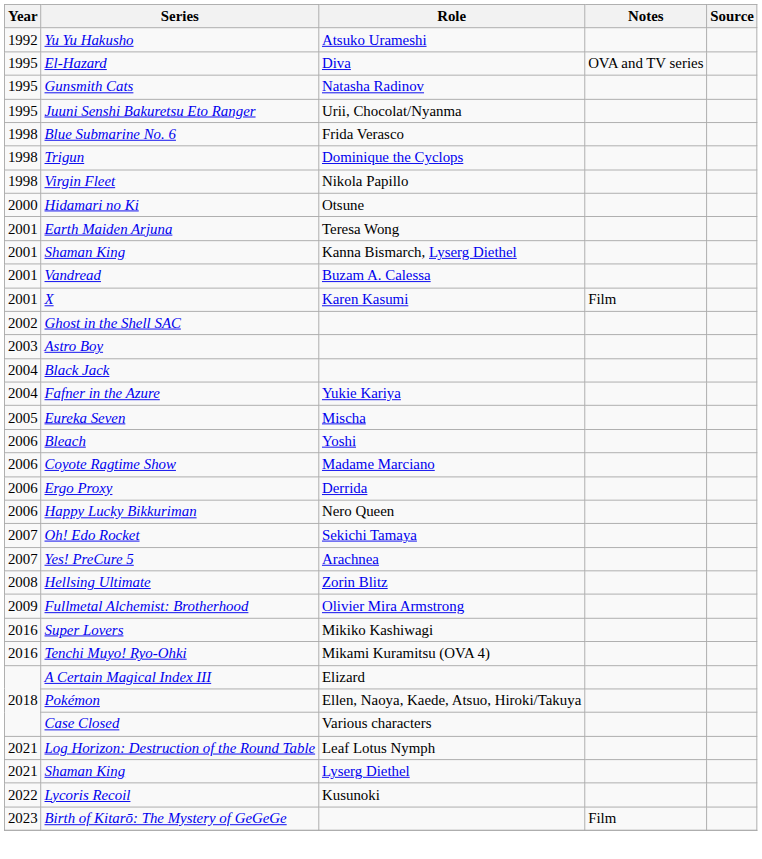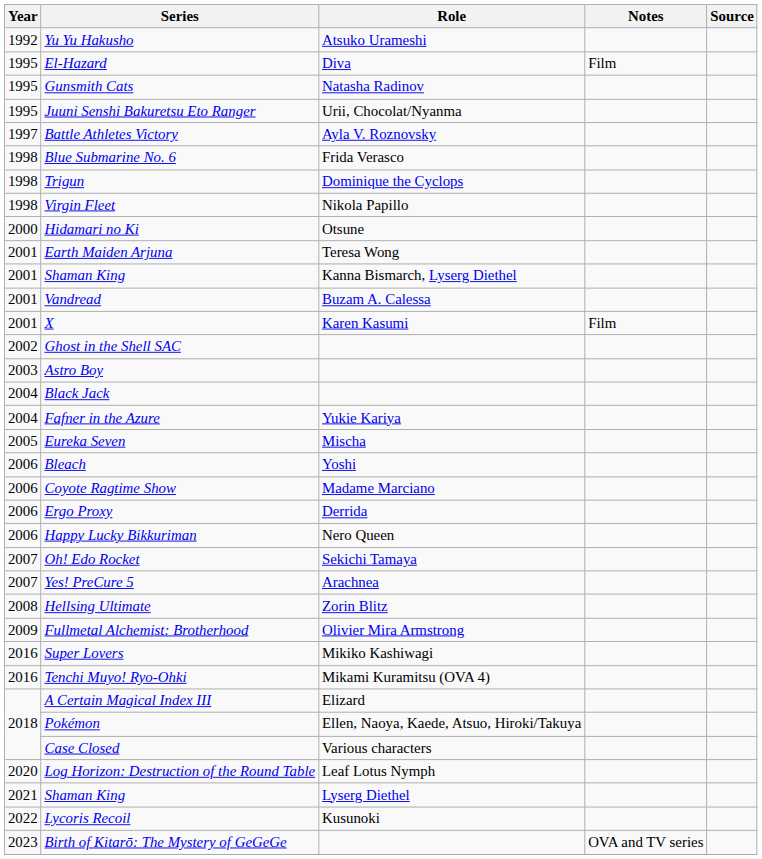 <table class="wikitable sortable plainrowheaders">
 <tr>
 <th>Year</th>
 <th>Series</th>
 <th>Role</th>
 <th class="unsortable">Notes</th>
 <th class="unsortable">Source</th>
 </tr>
 <tr>
 <td>1992</td>
 <td><em><a href='#'>Yu Yu Hakusho</a></em></td>
 <td><a href='#'>Atsuko Urameshi</a></td>
 <td> </td>
 <td> </td>
 </tr>
 <tr>
 <td>1995</td>
 <td><em><a href='#'>El-Hazard</a></em></td>
 <td><a href='#'>Diva</a></td>
-<td>OVA and TV series</td>
+<td>Film</td>
 <td></td>
 </tr>
 <tr>
 <td>1995</td>
 <td><em><a href='#'>Gunsmith Cats</a></em></td>
 <td><a href='#'>Natasha Radinov</a></td>
 <td> </td>
 <td> </td>
 </tr>
 <tr>
 <td>1995</td>
 <td><em><a href='#'>Juuni Senshi Bakuretsu Eto Ranger</a></em></td>
 <td>Urii, Chocolat/Nyanma</td>
+<td> </td>
+<td> </td>
+</tr>
+<tr>
+<td>1997</td>
+<td><em><a href='#'>Battle Athletes Victory</a></em></td>
+<td><a href='#'>Ayla V. Roznovsky</a></td>
 <td> </td>
 <td> </td>
 </tr>
 <tr>
 <td>1998</td>
 <td><em><a href='#'>Blue Submarine No. 6</a></em></td>
 <td>Frida Verasco</td>
 <td> </td>
 <td> </td>
 </tr>
 <tr>
 <td>1998</td>
 <td><em><a href='#'>Trigun</a></em></td>
 <td><a href='#'>Dominique the Cyclops</a></td>
 <td> </td>
 <td></td>
 </tr>
 <tr>
 <td>1998</td>
 <td><em><a href='#'>Virgin Fleet</a></em></td>
 <td>Nikola Papillo</td>
 <td> </td>
 <td> </td>
 </tr>
 <tr>
 <td>2000</td>
 <td><em><a href='#'>Hidamari no Ki</a></em></td>
 <td>Otsune</td>
 <td> </td>
 <td> </td>
 </tr>
 <tr>
 <td>2001</td>
 <td><em><a href='#'>Earth Maiden Arjuna</a></em></td>
 <td>Teresa Wong</td>
 <td> </td>
 <td> </td>
 </tr>
 <tr>
 <td>2001</td>
 <td><em><a href='#'>Shaman King</a></em></td>
 <td>Kanna Bismarch, <a href='#'>Lyserg Diethel</a></td>
 <td> </td>
 <td> </td>
 </tr>
 <tr>
 <td>2001</td>
 <td><em><a href='#'>Vandread</a></em></td>
 <td><a href='#'>Buzam A. Calessa</a></td>
 <td> </td>
 <td> </td>
 </tr>
 <tr>
 <td>2001</td>
 <td><em><a href='#'>X</a></em></td>
 <td><a href='#'>Karen Kasumi</a></td>
 <td>Film</td>
 <td> </td>
 </tr>
 <tr>
 <td>2002</td>
 <td><em><a href='#'>Ghost in the Shell SAC</a></em></td>
 <td> </td>
 <td> </td>
 <td> </td>
 </tr>
 <tr>
 <td>2003</td>
 <td><em><a href='#'>Astro Boy</a></em></td>
 <td> </td>
 <td> </td>
 <td>  </td>
 </tr>
 <tr>
 <td>2004</td>
 <td><em><a href='#'>Black Jack</a></em></td>
 <td> </td>
 <td> </td>
 <td> </td>
 </tr>
 <tr>
 <td>2004</td>
 <td><em><a href='#'>Fafner in the Azure</a></em></td>
 <td><a href='#'>Yukie Kariya</a></td>
 <td> </td>
 <td> </td>
 </tr>
 <tr>
 <td>2005</td>
 <td><em><a href='#'>Eureka Seven</a></em></td>
 <td><a href='#'>Mischa</a></td>
 <td> </td>
 <td> </td>
 </tr>
 <tr>
 <td>2006</td>
 <td><em><a href='#'>Bleach</a></em></td>
 <td><a href='#'>Yoshi</a></td>
 <td> </td>
 <td></td>
 </tr>
 <tr>
 <td>2006</td>
 <td><em><a href='#'>Coyote Ragtime Show</a></em></td>
 <td><a href='#'>Madame Marciano</a></td>
 <td> </td>
 <td> </td>
 </tr>
 <tr>
 <td>2006</td>
 <td><em><a href='#'>Ergo Proxy</a></em></td>
 <td><a href='#'>Derrida</a></td>
 <td> </td>
 <td></td>
 </tr>
 <tr>
 <td>2006</td>
 <td><em><a href='#'>Happy Lucky Bikkuriman</a></em></td>
 <td>Nero Queen</td>
 <td> </td>
 <td> </td>
 </tr>
 <tr>
 <td>2007</td>
 <td><em><a href='#'>Oh! Edo Rocket</a></em></td>
 <td><a href='#'>Sekichi Tamaya</a></td>
 <td> </td>
 <td> </td>
 </tr>
 <tr>
 <td>2007</td>
 <td><em><a href='#'>Yes! PreCure 5</a></em></td>
 <td><a href='#'>Arachnea</a></td>
 <td> </td>
 <td> </td>
 </tr>
 <tr>
 <td>2008</td>
 <td><em><a href='#'>Hellsing Ultimate</a></em></td>
 <td><a href='#'>Zorin Blitz</a></td>
 <td> </td>
 <td></td>
 </tr>
 <tr>
 <td>2009</td>
 <td><em><a href='#'>Fullmetal Alchemist: Brotherhood</a></em></td>
 <td><a href='#'>Olivier Mira Armstrong</a></td>
 <td> </td>
 <td></td>
 </tr>
 <tr>
 <td>2016</td>
 <td><em><a href='#'>Super Lovers</a></em></td>
 <td>Mikiko Kashiwagi</td>
 <td> </td>
 <td></td>
 </tr>
 <tr>
 <td>2016</td>
 <td><em><a href='#'>Tenchi Muyo! Ryo-Ohki</a></em></td>
 <td>Mikami Kuramitsu (OVA 4)</td>
 <td> </td>
 <td></td>
 </tr>
 <tr>
 <td rowspan=3>2018</td>
 <td><em><a href='#'>A Certain Magical Index III</a></em></td>
 <td>Elizard</td>
 <td> </td>
 <td></td>
 </tr>
 <tr>
 <td><em><a href='#'>Pokémon</a></em></td>
 <td>Ellen, Naoya, Kaede, Atsuo, Hiroki/Takuya</td>
 <td> </td>
 <td> </td>
 </tr>
 <tr>
 <td><em><a href='#'>Case Closed</a></em></td>
 <td>Various characters</td>
 <td> </td>
 <td> </td>
 </tr>
 <tr>
-<td>2021</td>
+<td>2020</td>
 <td><em><a href='#'>Log Horizon: Destruction of the Round Table</a></em></td>
 <td>Leaf Lotus Nymph</td>
 <td> </td>
 <td></td>
 </tr>
 <tr>
 <td>2021</td>
 <td><em><a href='#'>Shaman King</a></em></td>
 <td><a href='#'>Lyserg Diethel</a></td>
 <td> </td>
 <td></td>
 </tr>
 <tr>
 <td>2022</td>
 <td><em><a href='#'>Lycoris Recoil</a></em></td>
 <td>Kusunoki</td>
 <td> </td>
 <td></td>
 </tr>
 <tr>
 <td>2023</td>
 <td><em><a href='#'>Birth of Kitarō: The Mystery of GeGeGe</a></em></td>
 <td></td>
-<td>Film</td>
+<td>OVA and TV series</td>
 <td></td>
 </tr>
 <tr>
 </tr>
 </table>
